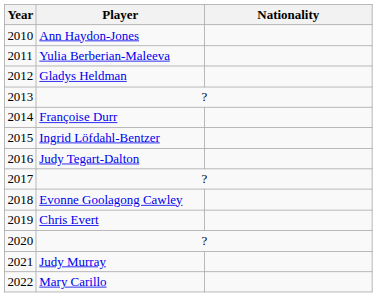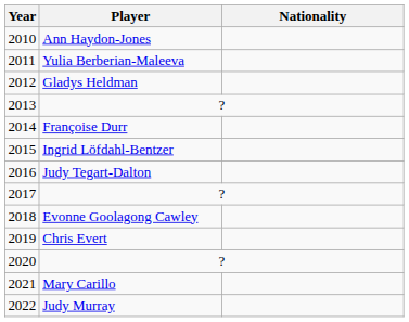 <table class="wikitable">
 <tr>
 <th>Year</th>
 <th width=200>Player</th>
 <th width=200>Nationality</th>
 </tr>
 <tr>
 <td>2010</td>
 <td><a href='#'>Ann Haydon-Jones</a></td>
 <td></td>
 </tr>
 <tr>
 <td>2011</td>
 <td><a href='#'>Yulia Berberian-Maleeva</a></td>
 <td></td>
 </tr>
 <tr>
 <td>2012</td>
 <td><a href='#'>Gladys Heldman</a></td>
 <td></td>
 </tr>
 <tr>
 <td>2013</td>
 <td colspan=2 style="text-align:center;">?</td>
 </tr>
 <tr>
 <td>2014</td>
 <td><a href='#'>Françoise Durr</a></td>
 <td></td>
 </tr>
 <tr>
 <td>2015</td>
 <td><a href='#'>Ingrid Löfdahl-Bentzer</a></td>
 <td></td>
 </tr>
 <tr>
 <td>2016</td>
 <td><a href='#'>Judy Tegart-Dalton</a></td>
 <td></td>
 </tr>
 <tr>
 <td>2017</td>
 <td colspan=2 style="text-align:center;">?</td>
 </tr>
 <tr>
 <td>2018</td>
 <td><a href='#'>Evonne Goolagong Cawley</a></td>
 <td></td>
 </tr>
 <tr>
 <td>2019</td>
 <td><a href='#'>Chris Evert</a></td>
 <td></td>
 </tr>
 <tr>
 <td>2020</td>
 <td colspan=2 style="text-align:center;">?</td>
 </tr>
 <tr>
 <td>2021</td>
-<td><a href='#'>Judy Murray</a></td>
+<td><a href='#'>Mary Carillo</a></td>
 <td></td>
 </tr>
 <tr>
 <td>2022</td>
-<td><a href='#'>Mary Carillo</a></td>
+<td><a href='#'>Judy Murray</a></td>
 <td></td>
 </tr>
 </table>
